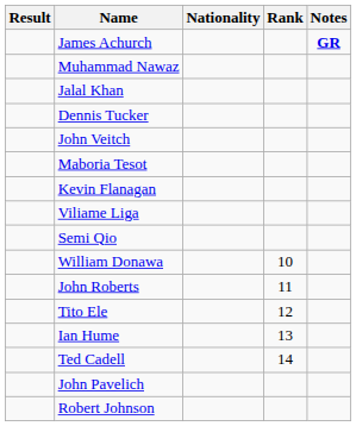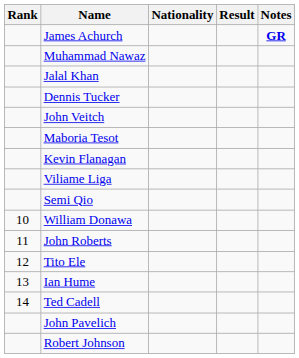 <table class="wikitable sortable" style=" text-align:center">
 <tr>
-<th>Result</th>
+<th>Rank</th>
 <th>Name</th>
 <th>Nationality</th>
-<th>Rank</th>
+<th>Result</th>
 <th>Notes</th>
 </tr>
 <tr>
 <td></td>
 <td align=left><a href='#'>James Achurch</a></td>
 <td align=left></td>
 <td></td>
 <td><strong><a href='#'>GR</a></strong></td>
 </tr>
 <tr>
 <td></td>
 <td align=left><a href='#'>Muhammad Nawaz</a></td>
 <td align=left></td>
 <td></td>
 <td></td>
 </tr>
 <tr>
 <td></td>
 <td align=left><a href='#'>Jalal Khan</a></td>
 <td align=left></td>
 <td></td>
 <td></td>
 </tr>
 <tr>
 <td></td>
 <td align=left><a href='#'>Dennis Tucker</a></td>
 <td align=left></td>
 <td></td>
 <td></td>
 </tr>
 <tr>
 <td></td>
 <td align=left><a href='#'>John Veitch</a></td>
 <td align=left></td>
 <td></td>
 <td></td>
 </tr>
 <tr>
 <td></td>
 <td align=left><a href='#'>Maboria Tesot</a></td>
 <td align=left></td>
 <td></td>
 <td></td>
 </tr>
 <tr>
 <td></td>
 <td align=left><a href='#'>Kevin Flanagan</a></td>
 <td align=left></td>
 <td></td>
 <td></td>
 </tr>
 <tr>
 <td></td>
 <td align=left><a href='#'>Viliame Liga</a></td>
 <td align=left></td>
 <td></td>
 <td></td>
 </tr>
 <tr>
 <td></td>
 <td align=left><a href='#'>Semi Qio</a></td>
 <td align=left></td>
 <td></td>
 <td></td>
 </tr>
 <tr>
-<td></td>
+<td>10</td>
 <td align=left><a href='#'>William Donawa</a></td>
 <td align=left></td>
-<td>10</td>
+<td></td>
 <td></td>
 </tr>
 <tr>
-<td></td>
+<td>11</td>
 <td align=left><a href='#'>John Roberts</a></td>
 <td align=left></td>
-<td>11</td>
+<td></td>
 <td></td>
 </tr>
 <tr>
-<td></td>
+<td>12</td>
 <td align=left><a href='#'>Tito Ele</a></td>
 <td align=left></td>
-<td>12</td>
+<td></td>
 <td></td>
 </tr>
 <tr>
-<td></td>
+<td>13</td>
 <td align=left><a href='#'>Ian Hume</a></td>
 <td align=left></td>
-<td>13</td>
+<td></td>
 <td></td>
 </tr>
 <tr>
-<td></td>
+<td>14</td>
 <td align=left><a href='#'>Ted Cadell</a></td>
 <td align=left></td>
-<td>14</td>
+<td></td>
 <td></td>
 </tr>
 <tr>
 <td></td>
 <td align=left><a href='#'>John Pavelich</a></td>
 <td align=left></td>
 <td></td>
 <td></td>
 </tr>
 <tr>
 <td></td>
 <td align=left><a href='#'>Robert Johnson</a></td>
 <td align=left></td>
 <td></td>
 <td></td>
 </tr>
 </table>
